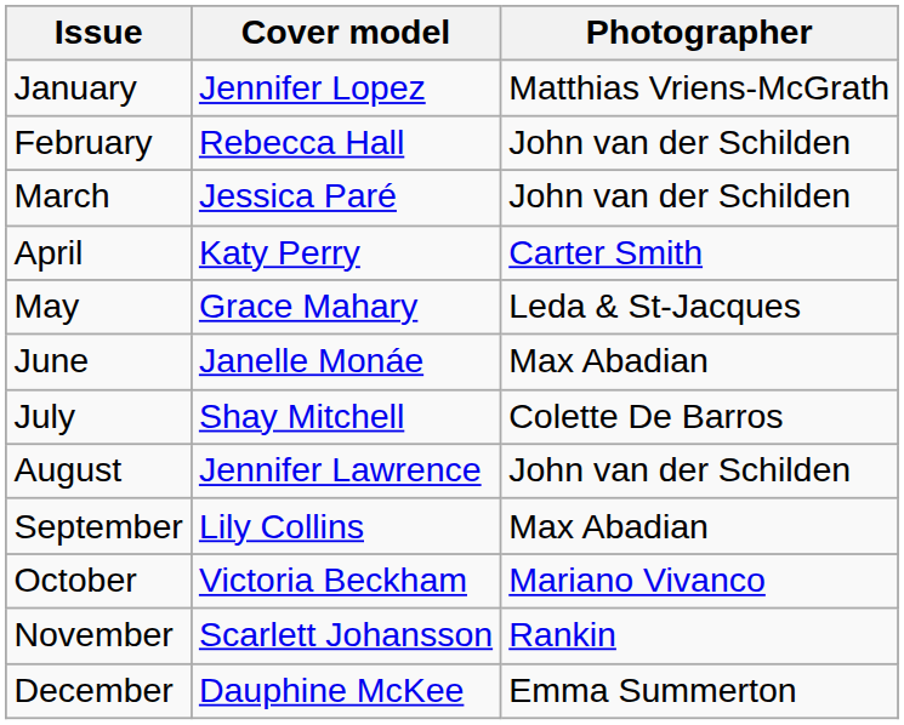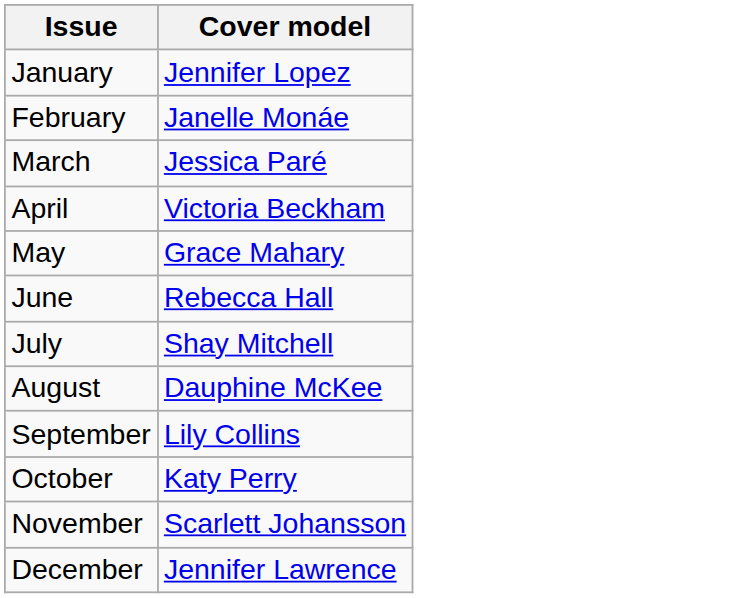 <table class="sortable wikitable">
 <tr>
 <th>Issue</th>
 <th>Cover model</th>
-<th>Photographer</th>
 </tr>
 <tr>
 <td>January</td>
 <td><a href='#'>Jennifer Lopez</a></td>
-<td>Matthias Vriens-McGrath</td>
 </tr>
 <tr>
 <td>February</td>
-<td><a href='#'>Rebecca Hall</a></td>
-<td>John van der Schilden</td>
+<td><a href='#'>Janelle Monáe</a></td>
 </tr>
 <tr>
 <td>March</td>
 <td><a href='#'>Jessica Paré</a></td>
-<td>John van der Schilden</td>
 </tr>
 <tr>
 <td>April</td>
-<td><a href='#'>Katy Perry</a></td>
-<td><a href='#'>Carter Smith</a></td>
+<td><a href='#'>Victoria Beckham</a></td>
 </tr>
 <tr>
 <td>May</td>
 <td><a href='#'>Grace Mahary</a></td>
-<td>Leda & St-Jacques</td>
 </tr>
 <tr>
 <td>June</td>
-<td><a href='#'>Janelle Monáe</a></td>
-<td>Max Abadian</td>
+<td><a href='#'>Rebecca Hall</a></td>
 </tr>
 <tr>
 <td>July</td>
 <td><a href='#'>Shay Mitchell</a></td>
-<td>Colette De Barros</td>
 </tr>
 <tr>
 <td>August</td>
-<td><a href='#'>Jennifer Lawrence</a></td>
-<td>John van der Schilden</td>
+<td><a href='#'>Dauphine McKee</a></td>
 </tr>
 <tr>
 <td>September</td>
 <td><a href='#'>Lily Collins</a></td>
-<td>Max Abadian</td>
 </tr>
 <tr>
 <td>October</td>
-<td><a href='#'>Victoria Beckham</a></td>
-<td><a href='#'>Mariano Vivanco</a></td>
+<td><a href='#'>Katy Perry</a></td>
 </tr>
 <tr>
 <td>November</td>
 <td><a href='#'>Scarlett Johansson</a></td>
-<td><a href='#'>Rankin</a></td>
 </tr>
 <tr>
 <td>December</td>
-<td><a href='#'>Dauphine McKee</a></td>
-<td>Emma Summerton</td>
+<td><a href='#'>Jennifer Lawrence</a></td>
 </tr>
 </table>
